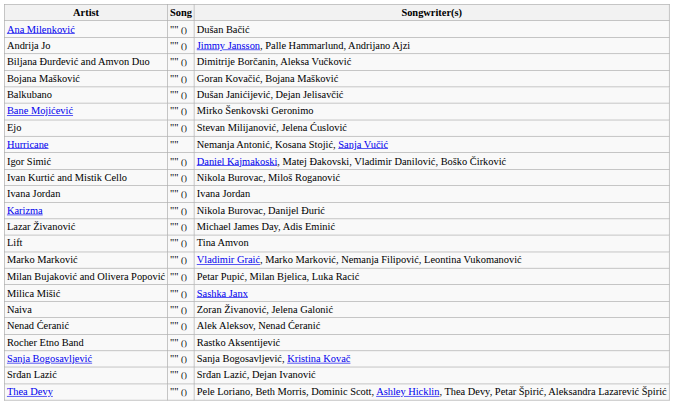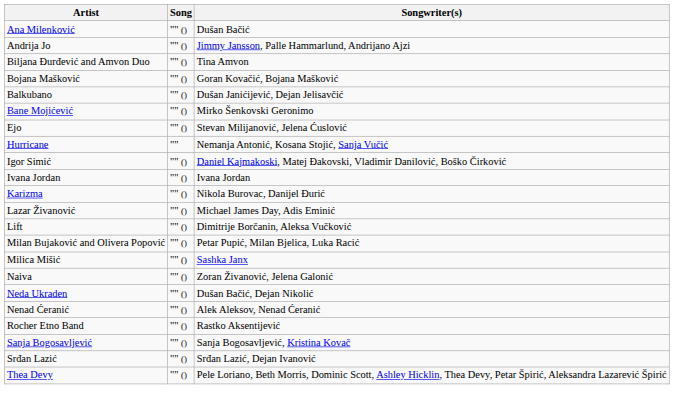 <table class="sortable wikitable" style="margin: 1em auto 1em auto">
 <tr>
 <th>Artist</th>
 <th>Song</th>
 <th>Songwriter(s)</th>
 </tr>
 <tr>
 <td><a href='#'>Ana Milenković</a></td>
 <td>"" <small>()</small></td>
 <td>Dušan Bačić</td>
 </tr>
 <tr>
 <td>Andrija Jo</td>
 <td>"" <small>()</small></td>
 <td><a href='#'>Jimmy Jansson</a>, Palle Hammarlund, Andrijano Ajzi</td>
 </tr>
 <tr>
 <td>Biljana Đurđević and Amvon Duo</td>
 <td>"" <small>()</small></td>
-<td>Dimitrije Borčanin, Aleksa Vučković</td>
+<td>Tina Amvon</td>
 </tr>
 <tr>
 <td>Bojana Mašković</td>
 <td>"" <small>()</small></td>
 <td>Goran Kovačić, Bojana Mašković</td>
 </tr>
 <tr>
 <td>Balkubano</td>
 <td>"" <small>()</small></td>
 <td>Dušan Janićijević, Dejan Jelisavčić</td>
 </tr>
 <tr>
 <td><a href='#'>Bane Mojićević</a></td>
 <td>"" <small>()</small></td>
 <td>Mirko Šenkovski Geronimo</td>
 </tr>
 <tr>
 <td>Ejo</td>
 <td>"" <small>()</small></td>
 <td>Stevan Milijanović, Jelena Ćuslović</td>
 </tr>
 <tr>
 <td><a href='#'>Hurricane</a></td>
 <td>""</td>
 <td>Nemanja Antonić, Kosana Stojić, <a href='#'>Sanja Vučić</a></td>
 </tr>
 <tr>
 <td>Igor Simić</td>
 <td>"" <small>()</small></td>
 <td><a href='#'>Daniel Kajmakoski</a>, Matej Đakovski, Vladimir Danilović, Boško Čirković</td>
 </tr>
 <tr>
-<td>Ivan Kurtić and Mistik Cello</td>
-<td>"" <small>()</small></td>
-<td>Nikola Burovac, Miloš Roganović</td>
-</tr>
-<tr>
 <td>Ivana Jordan</td>
 <td>"" <small>()</small></td>
 <td>Ivana Jordan</td>
 </tr>
 <tr>
 <td><a href='#'>Karizma</a></td>
 <td>"" <small>()</small></td>
 <td>Nikola Burovac, Danijel Đurić</td>
 </tr>
 <tr>
 <td>Lazar Živanović</td>
 <td>"" <small>()</small></td>
 <td>Michael James Day, Adis Eminić</td>
 </tr>
 <tr>
 <td>Lift</td>
 <td>"" <small>()</small></td>
-<td>Tina Amvon</td>
-</tr>
-<tr>
-<td>Marko Marković</td>
-<td>"" <small>()</small></td>
-<td><a href='#'>Vladimir Graić</a>, Marko Marković, Nemanja Filipović, Leontina Vukomanović</td>
+<td>Dimitrije Borčanin, Aleksa Vučković</td>
 </tr>
 <tr>
 <td>Milan Bujaković and Olivera Popović</td>
 <td>"" <small>()</small></td>
 <td>Petar Pupić, Milan Bjelica, Luka Racić</td>
 </tr>
 <tr>
 <td>Milica Mišić</td>
 <td>"" <small>()</small></td>
 <td><a href='#'>Sashka Janx</a></td>
 </tr>
 <tr>
 <td>Naiva</td>
 <td>"" <small>()</small></td>
 <td>Zoran Živanović, Jelena Galonić</td>
+</tr>
+<tr>
+<td><a href='#'>Neda Ukraden</a></td>
+<td>"" <small>()</small></td>
+<td>Dušan Bačić, Dejan Nikolić</td>
 </tr>
 <tr>
 <td>Nenad Ćeranić</td>
 <td>"" <small>()</small></td>
 <td>Alek Aleksov, Nenad Ćeranić</td>
 </tr>
 <tr>
 <td>Rocher Etno Band</td>
 <td>"" <small>()</small></td>
 <td>Rastko Aksentijević</td>
 </tr>
 <tr>
 <td><a href='#'>Sanja Bogosavljević</a></td>
 <td>"" <small>()</small></td>
 <td>Sanja Bogosavljević, <a href='#'>Kristina Kovač</a></td>
 </tr>
 <tr>
 <td>Srđan Lazić</td>
 <td>"" <small>()</small></td>
 <td>Srđan Lazić, Dejan Ivanović</td>
 </tr>
 <tr>
 <td><a href='#'>Thea Devy</a></td>
 <td>"" <small>()</small></td>
 <td>Pele Loriano, Beth Morris, Dominic Scott, <a href='#'>Ashley Hicklin</a>, Thea Devy, Petar Špirić, Aleksandra Lazarević Špirić</td>
 </tr>
 </table>
